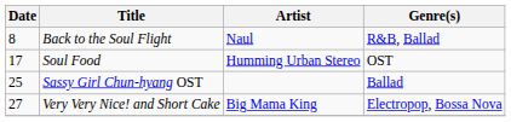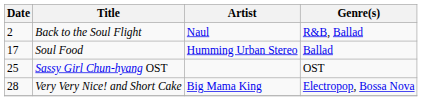 <table class="wikitable" style="text-align: left;">
 <tr>
 <th>Date</th>
 <th>Title</th>
 <th>Artist</th>
 <th>Genre(s)</th>
 </tr>
 <tr>
-<td>8</td>
+<td>2</td>
 <td><em>Back to the Soul Flight</em></td>
 <td><a href='#'>Naul</a></td>
 <td><a href='#'>R&B</a>, <a href='#'>Ballad</a></td>
 </tr>
 <tr>
 <td>17</td>
 <td><em>Soul Food</em></td>
 <td><a href='#'>Humming Urban Stereo</a></td>
-<td>OST</td>
+<td><a href='#'>Ballad</a></td>
 </tr>
 <tr>
 <td>25</td>
 <td><em><a href='#'>Sassy Girl Chun-hyang</a></em> OST</td>
 <td></td>
-<td><a href='#'>Ballad</a></td>
+<td>OST</td>
 </tr>
 <tr>
-<td>27</td>
+<td>28</td>
 <td><em>Very Very Nice! and Short Cake</em></td>
 <td><a href='#'>Big Mama King</a></td>
 <td><a href='#'>Electropop</a>, <a href='#'>Bossa Nova</a></td>
 </tr>
 <tr>
 </tr>
 </table>
